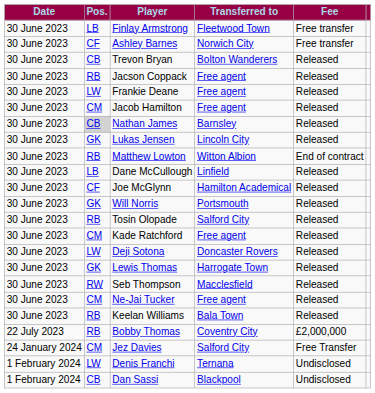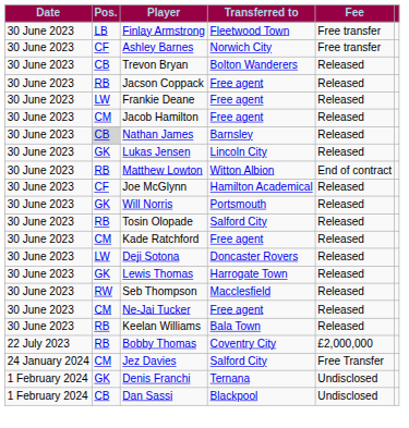 <table class="wikitable plainrowheaders sortable">
 <tr>
 <th style="background:#970045; color:#ADD8E6;">Date</th>
 <th style="background:#970045; color:#ADD8E6;">Pos.</th>
 <th style="background:#970045; color:#ADD8E6;">Player</th>
 <th style="background:#970045; color:#ADD8E6;">Transferred to</th>
 <th style="background:#970045; color:#ADD8E6;">Fee</th>
 <th style="background:#970045; color:#ADD8E6;"></th>
 </tr>
 <tr>
 <td>30 June 2023</td>
 <td><a href='#'>LB</a></td>
 <td> <a href='#'>Finlay Armstrong</a></td>
 <td> <a href='#'>Fleetwood Town</a></td>
 <td>Free transfer</td>
 <td></td>
 </tr>
 <tr>
 <td>30 June 2023</td>
 <td><a href='#'>CF</a></td>
 <td> <a href='#'>Ashley Barnes</a></td>
 <td> <a href='#'>Norwich City</a></td>
 <td>Free transfer</td>
 <td></td>
 </tr>
 <tr>
 <td>30 June 2023</td>
 <td><a href='#'>CB</a></td>
 <td> Trevon Bryan</td>
 <td> <a href='#'>Bolton Wanderers</a></td>
 <td>Released</td>
 <td></td>
 </tr>
 <tr>
 <td>30 June 2023</td>
 <td><a href='#'>RB</a></td>
 <td> Jacson Coppack</td>
 <td><a href='#'>Free agent</a></td>
 <td>Released</td>
 <td></td>
 </tr>
 <tr>
 <td>30 June 2023</td>
 <td><a href='#'>LW</a></td>
 <td> Frankie Deane</td>
 <td><a href='#'>Free agent</a></td>
 <td>Released</td>
 <td></td>
 </tr>
 <tr>
 <td>30 June 2023</td>
 <td><a href='#'>CM</a></td>
 <td> Jacob Hamilton</td>
 <td><a href='#'>Free agent</a></td>
 <td>Released</td>
 <td></td>
 </tr>
 <tr>
 <td>30 June 2023</td>
 <td style="background: lightgrey;"><a href='#'>CB</a></td>
 <td> <a href='#'>Nathan James</a></td>
 <td> <a href='#'>Barnsley</a></td>
 <td>Released</td>
 <td></td>
 </tr>
 <tr>
 <td>30 June 2023</td>
 <td><a href='#'>GK</a></td>
 <td> <a href='#'>Lukas Jensen</a></td>
 <td> <a href='#'>Lincoln City</a></td>
 <td>Released</td>
 <td></td>
 </tr>
 <tr>
 <td>30 June 2023</td>
 <td><a href='#'>RB</a></td>
 <td> <a href='#'>Matthew Lowton</a></td>
 <td> <a href='#'>Witton Albion</a></td>
 <td>End of contract</td>
-<td></td>
-</tr>
-<tr>
-<td>30 June 2023</td>
-<td><a href='#'>LB</a></td>
-<td> Dane McCullough</td>
-<td> <a href='#'>Linfield</a></td>
-<td>Released</td>
 <td></td>
 </tr>
 <tr>
 <td>30 June 2023</td>
 <td><a href='#'>CF</a></td>
 <td> Joe McGlynn</td>
 <td> <a href='#'>Hamilton Academical</a></td>
 <td>Released</td>
 <td></td>
 </tr>
 <tr>
 <td>30 June 2023</td>
 <td><a href='#'>GK</a></td>
 <td> <a href='#'>Will Norris</a></td>
 <td> <a href='#'>Portsmouth</a></td>
 <td>Released</td>
 <td></td>
 </tr>
 <tr>
 <td>30 June 2023</td>
 <td><a href='#'>RB</a></td>
 <td> Tosin Olopade</td>
 <td> <a href='#'>Salford City</a></td>
 <td>Released</td>
 <td></td>
 </tr>
 <tr>
 <td>30 June 2023</td>
 <td><a href='#'>CM</a></td>
 <td> Kade Ratchford</td>
 <td> <a href='#'>Free agent</a></td>
 <td>Released</td>
 <td></td>
 </tr>
 <tr>
 <td>30 June 2023</td>
 <td><a href='#'>LW</a></td>
 <td> <a href='#'>Deji Sotona</a></td>
 <td> <a href='#'>Doncaster Rovers</a></td>
 <td>Released</td>
 <td></td>
 </tr>
 <tr>
 <td>30 June 2023</td>
 <td><a href='#'>GK</a></td>
 <td> <a href='#'>Lewis Thomas</a></td>
 <td> <a href='#'>Harrogate Town</a></td>
 <td>Released</td>
 <td></td>
 </tr>
 <tr>
 <td>30 June 2023</td>
 <td><a href='#'>RW</a></td>
 <td> Seb Thompson</td>
 <td> <a href='#'>Macclesfield</a></td>
 <td>Released</td>
 <td></td>
 </tr>
 <tr>
 <td>30 June 2023</td>
 <td><a href='#'>CM</a></td>
 <td> <a href='#'>Ne-Jai Tucker</a></td>
 <td><a href='#'>Free agent</a></td>
 <td>Released</td>
 <td></td>
 </tr>
 <tr>
 <td>30 June 2023</td>
 <td><a href='#'>RB</a></td>
 <td> Keelan Williams</td>
 <td> <a href='#'>Bala Town</a></td>
 <td>Released</td>
 <td></td>
 </tr>
 <tr>
 <td>22 July 2023</td>
 <td><a href='#'>RB</a></td>
 <td> <a href='#'>Bobby Thomas</a></td>
 <td> <a href='#'>Coventry City</a></td>
 <td>£2,000,000</td>
 <td></td>
 </tr>
 <tr>
 <td>24 January 2024</td>
 <td><a href='#'>CM</a></td>
 <td> <a href='#'>Jez Davies</a></td>
 <td> <a href='#'>Salford City</a></td>
 <td>Free Transfer</td>
 <td></td>
 </tr>
 <tr>
 <td>1 February 2024</td>
-<td><a href='#'>LW</a></td>
+<td><a href='#'>GK</a></td>
 <td> <a href='#'>Denis Franchi</a></td>
 <td> <a href='#'>Ternana</a></td>
 <td>Undisclosed</td>
 <td></td>
 </tr>
 <tr>
 <td>1 February 2024</td>
 <td><a href='#'>CB</a></td>
 <td> <a href='#'>Dan Sassi</a></td>
 <td> <a href='#'>Blackpool</a></td>
 <td>Undisclosed</td>
 <td></td>
 </tr>
 </table>
